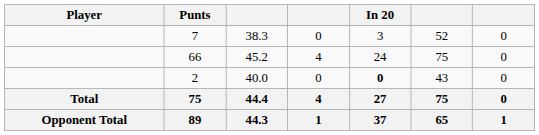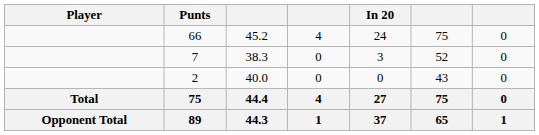 <table class="wikitable sortable" style="text-align:center; width:50%; font-size:95%;">
 <tr>
 <th width="30%">Player</th>
 <th width="11.6%">Punts</th>
 <th width="11.6%"></th>
 <th width="11.6%"></th>
 <th width="11.6%">In 20</th>
 <th width="11.6%"></th>
 <th width="11.6%"></th>
 </tr>
 <tr>
 <td align=left></td>
+<td>66</td>
+<td>45.2</td>
+<td>4</td>
+<td>24</td>
+<td>75</td>
+<td>0</td>
+</tr>
+<tr>
+<td align=left></td>
 <td>7</td>
 <td>38.3</td>
 <td>0</td>
 <td>3</td>
 <td>52</td>
 <td>0</td>
 </tr>
 <tr>
 <td align=left></td>
-<td>66</td>
-<td>45.2</td>
-<td>4</td>
-<td>24</td>
-<td>75</td>
-<td>0</td>
-</tr>
-<tr>
-<td align=left></td>
 <td>2</td>
 <td>40.0</td>
 <td>0</td>
-<td><strong>0</strong></td>
+<td>0</td>
 <td>43</td>
 <td>0</td>
 </tr>
 <tr>
 <th>Total</th>
 <th>75</th>
 <th>44.4</th>
 <th>4</th>
 <th>27</th>
 <th>75</th>
 <th>0</th>
 </tr>
 <tr>
 <th>Opponent Total</th>
 <th>89</th>
 <th>44.3</th>
 <th>1</th>
 <th>37</th>
 <th>65</th>
 <th>1</th>
 </tr>
 </table>
